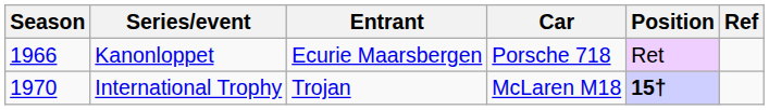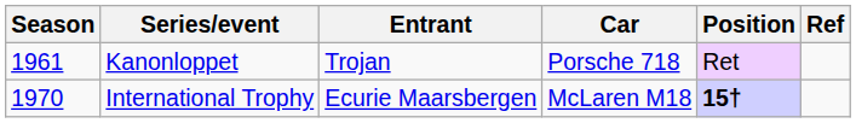 <table class="wikitable" style="font-size: 95%;">
 <tr>
 <th>Season</th>
 <th>Series/event</th>
 <th>Entrant</th>
 <th>Car</th>
 <th>Position</th>
 <th>Ref</th>
 </tr>
 <tr>
-<td><a href='#'>1966</a></td>
+<td><a href='#'>1961</a></td>
 <td><a href='#'>Kanonloppet</a></td>
-<td><a href='#'>Ecurie Maarsbergen</a></td>
+<td><a href='#'>Trojan</a></td>
 <td><a href='#'>Porsche 718</a></td>
 <td style="background:#EFCFFF;">Ret</td>
 <td></td>
 </tr>
 <tr>
 <td><a href='#'>1970</a></td>
 <td><a href='#'>International Trophy</a></td>
-<td><a href='#'>Trojan</a></td>
+<td><a href='#'>Ecurie Maarsbergen</a></td>
 <td><a href='#'>McLaren M18</a></td>
 <td style="background:#CFCFFF;"><strong>15†</strong></td>
 <td></td>
 </tr>
 </table>
